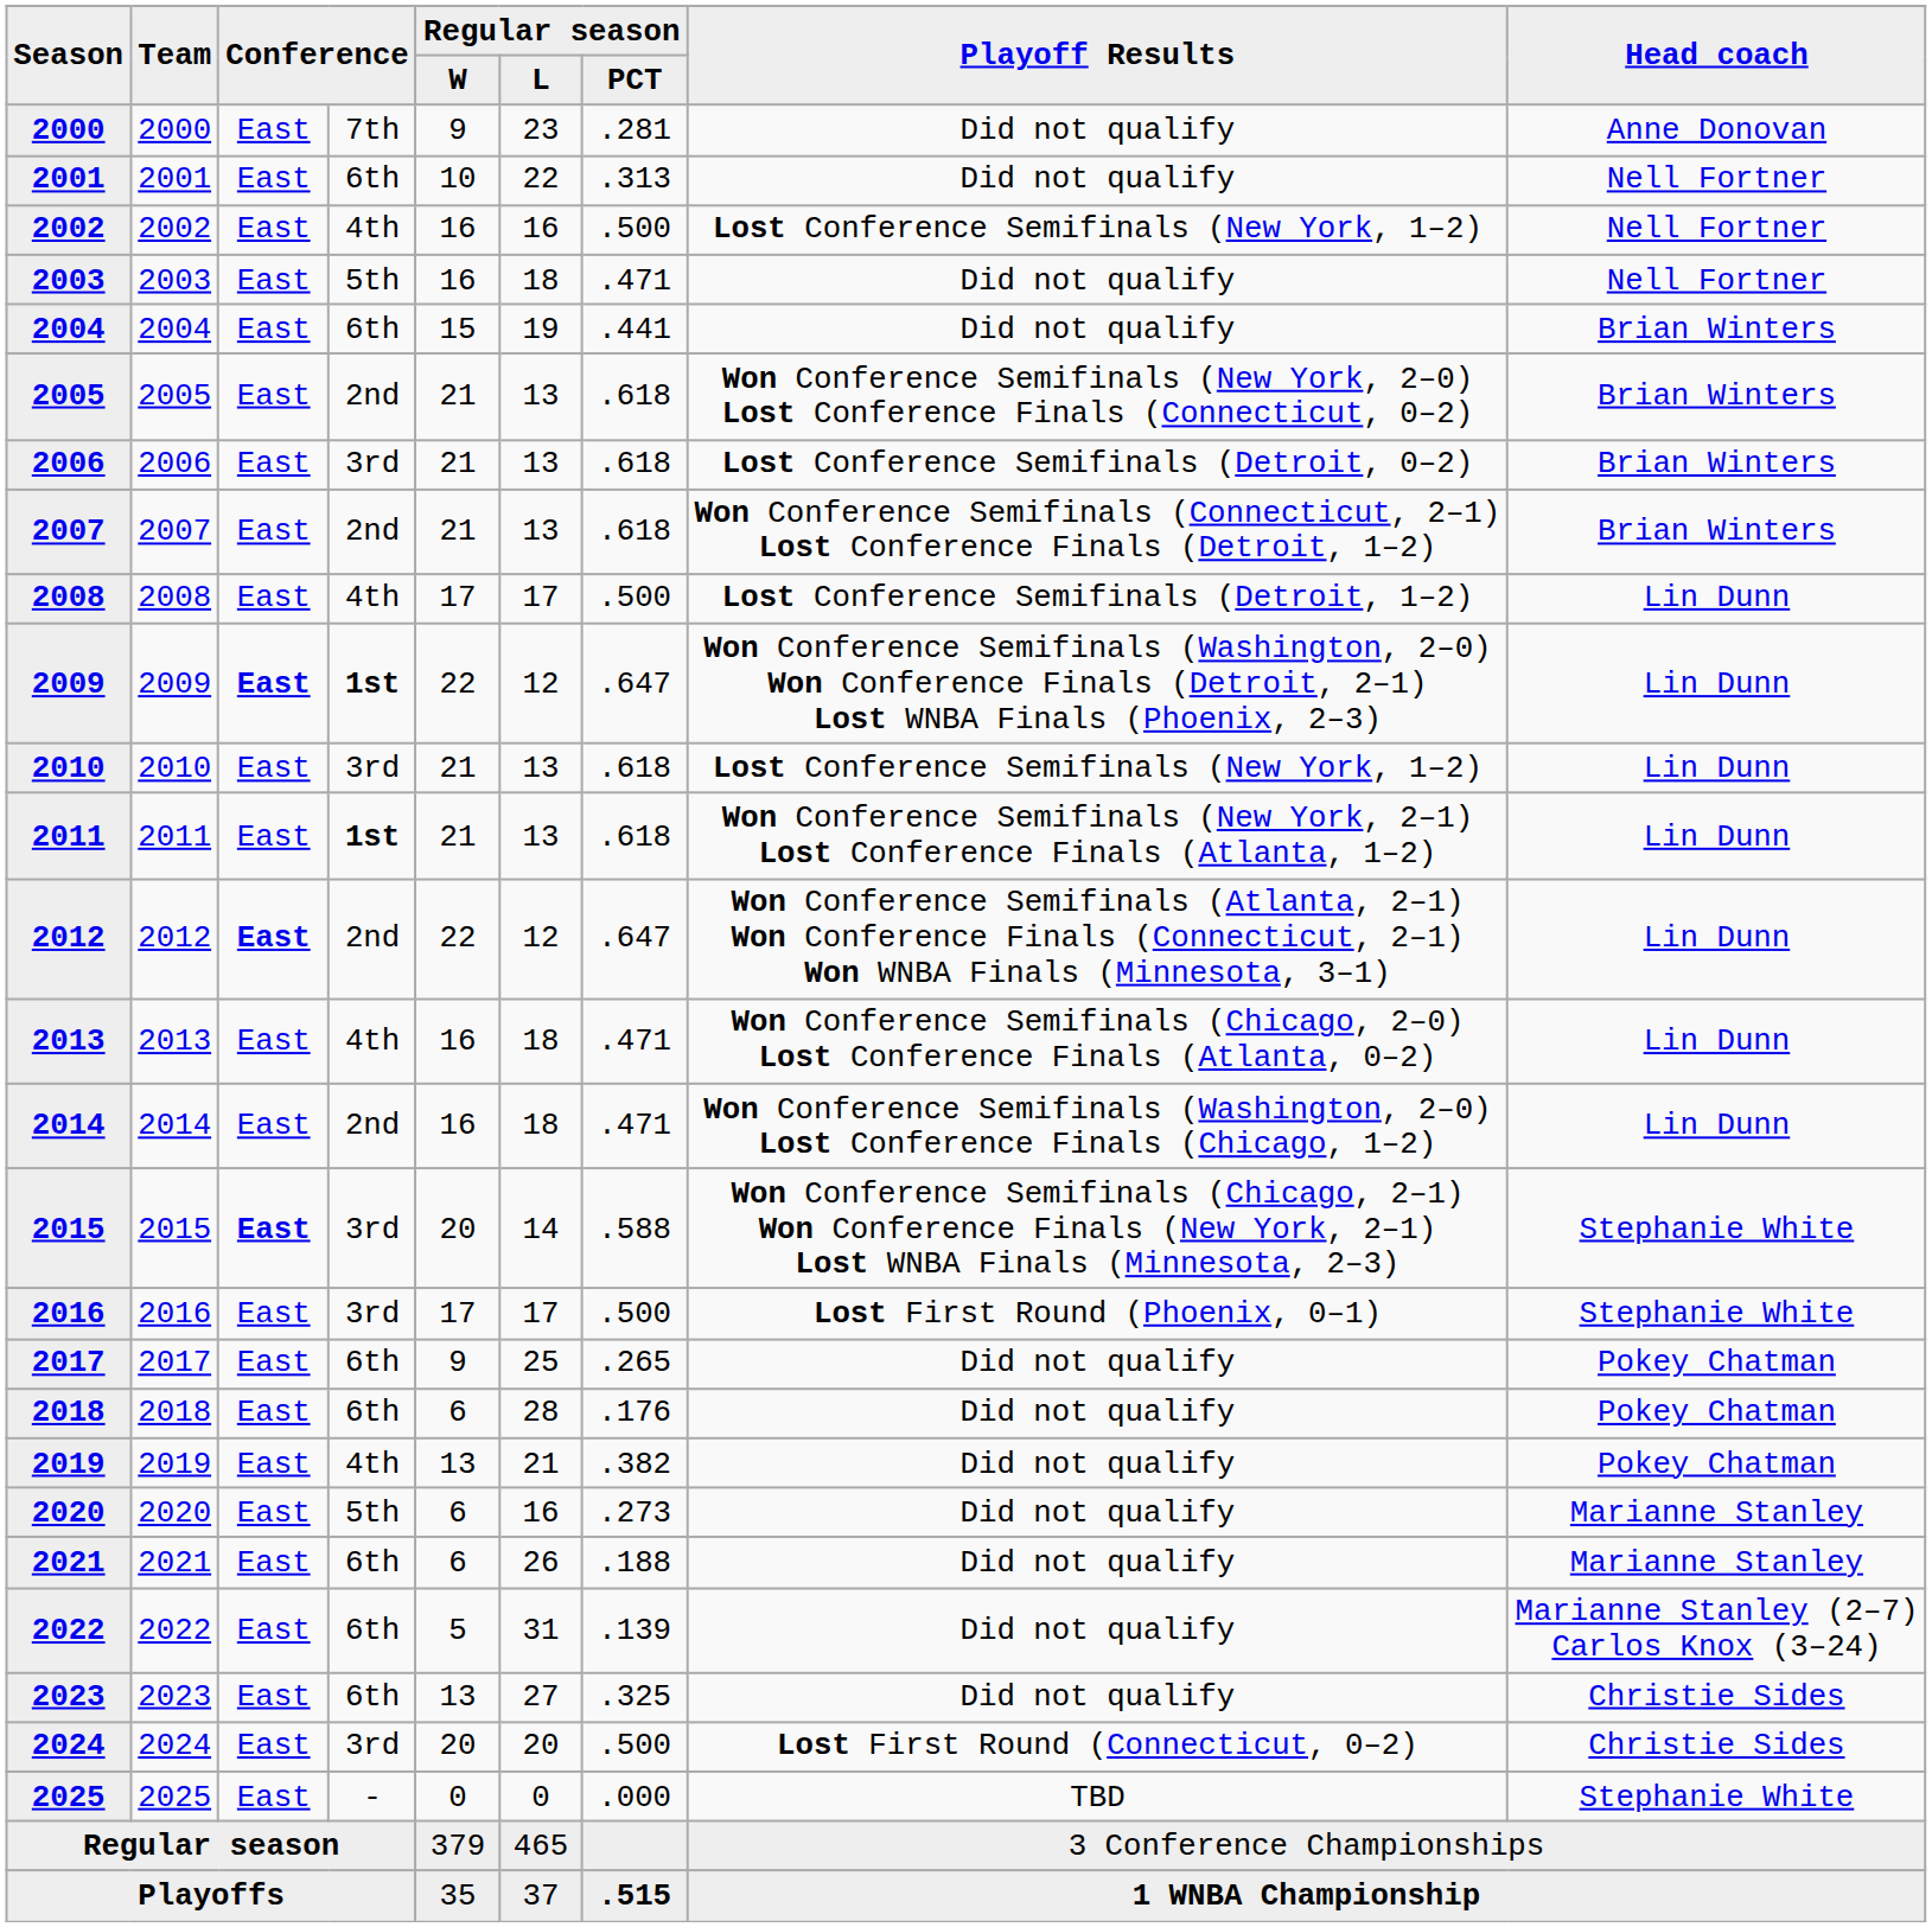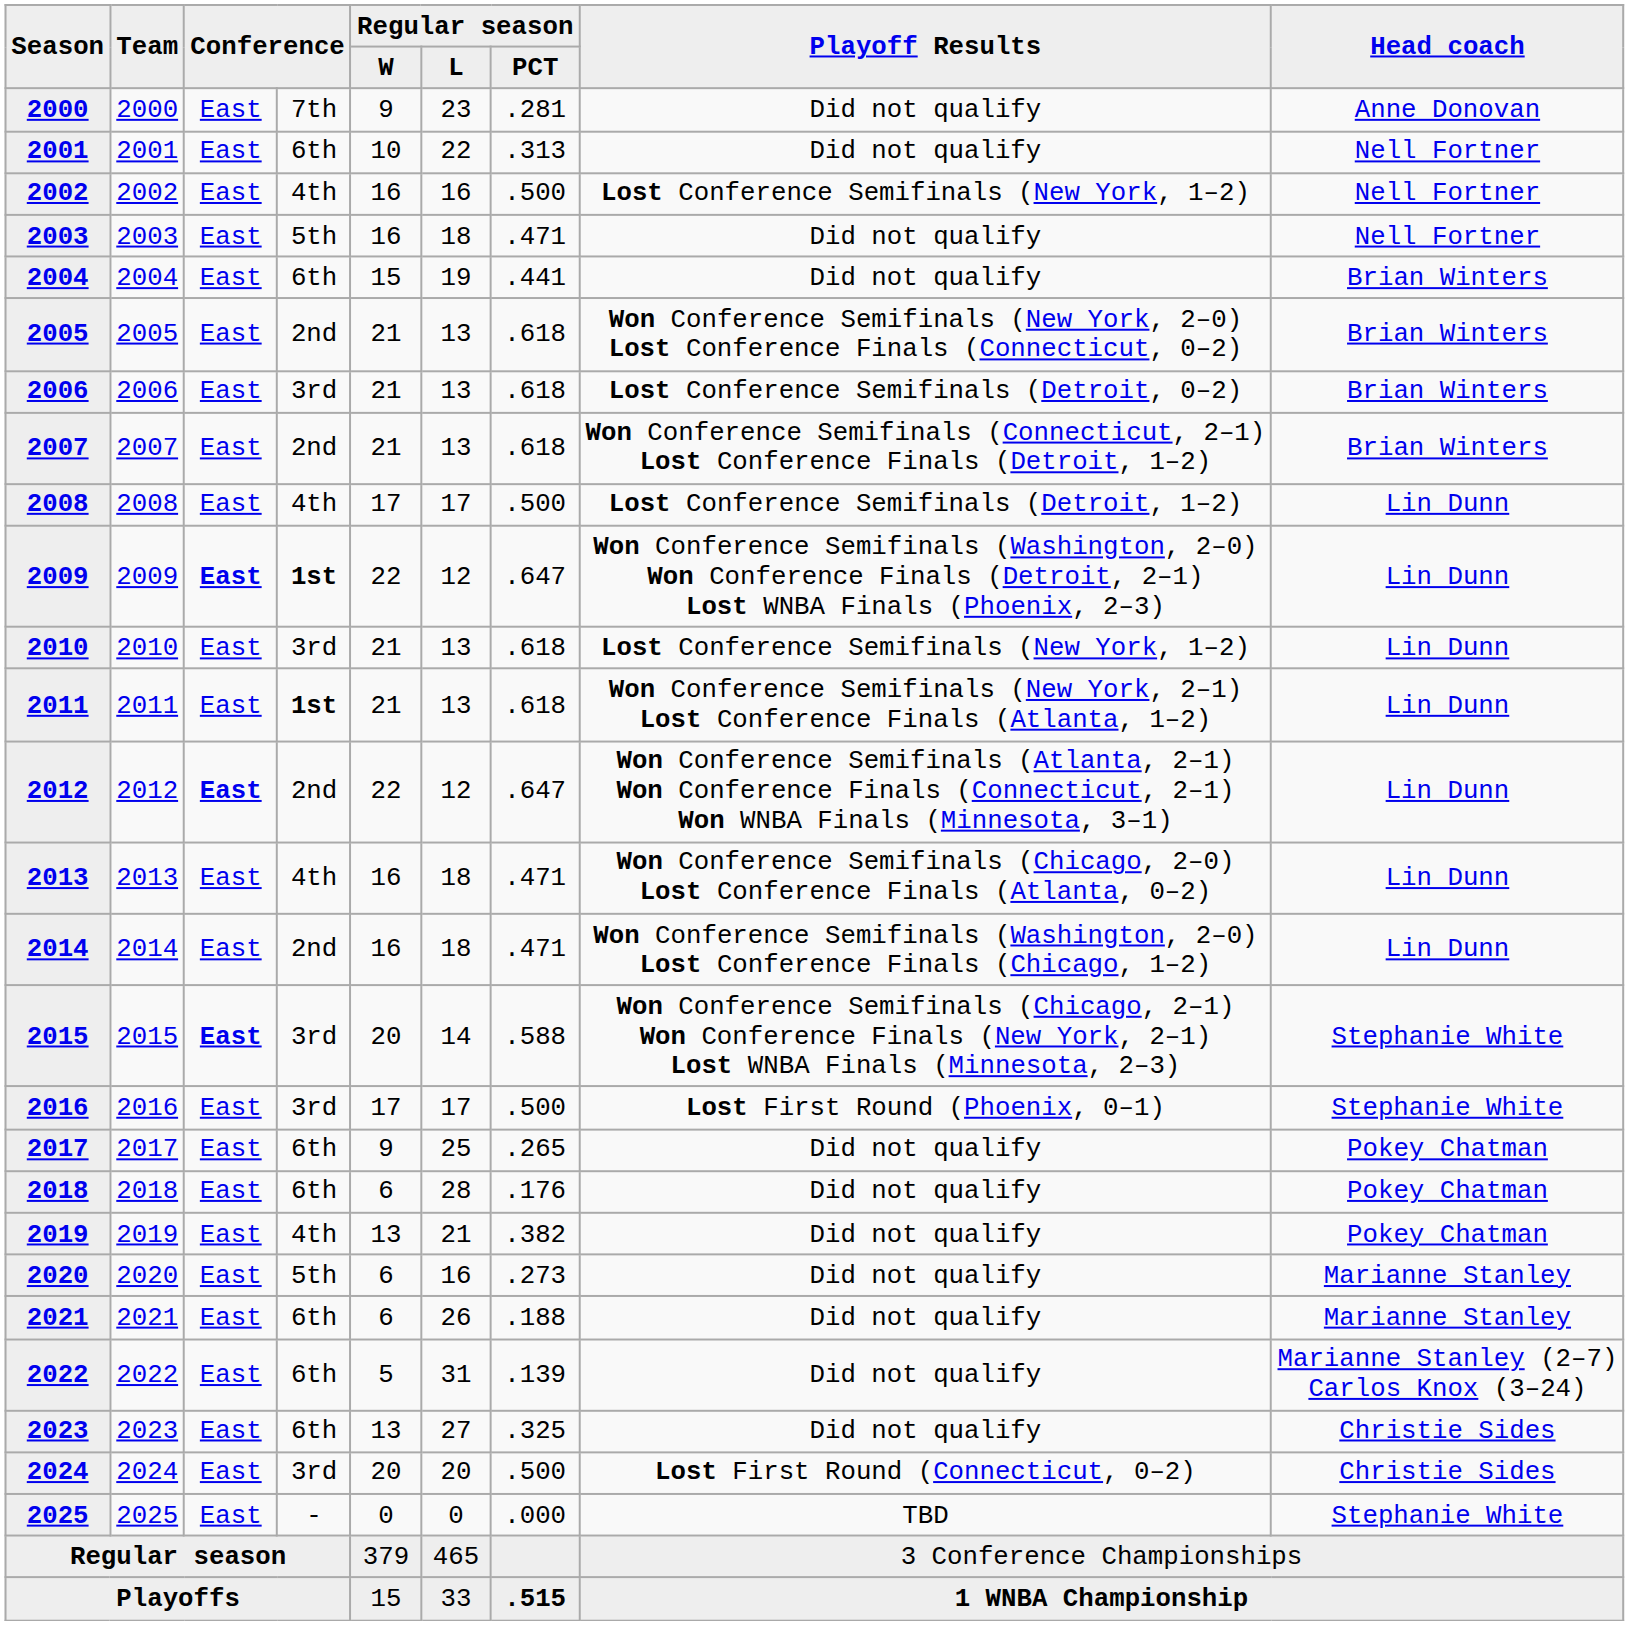 <table class="wikitable" style="text-align: center; margin:1em auto;">
 <tr>
 <th rowspan=2 style="background:#eee;">Season</th>
 <th rowspan=2 style="background:#eee;">Team</th>
 <th rowspan=2 colspan=2 style="background:#eee;">Conference</th>
 <th colspan=3 style="background:#eee;">Regular season</th>
 <th rowspan=2 style="background:#eee;"><a href='#'>Playoff</a> Results</th>
 <th rowspan=2 style="background:#eee;"><a href='#'>Head coach</a></th>
 </tr>
 <tr>
 <th style="background:#eee;">W</th>
 <th style="background:#eee;">L</th>
 <th style="background:#eee;">PCT</th>
 </tr>
 <tr>
 <th scope="row" style="background:#eee;"><a href='#'>2000</a></th>
 <td><a href='#'>2000</a></td>
 <td><a href='#'>East</a></td>
 <td>7th</td>
 <td>9</td>
 <td>23</td>
 <td>.281</td>
 <td>Did not qualify</td>
 <td><a href='#'>Anne Donovan</a></td>
 </tr>
 <tr>
 <th scope="row" style="background:#eee;"><a href='#'>2001</a></th>
 <td><a href='#'>2001</a></td>
 <td><a href='#'>East</a></td>
 <td>6th</td>
 <td>10</td>
 <td>22</td>
 <td>.313</td>
 <td>Did not qualify</td>
 <td><a href='#'>Nell Fortner</a></td>
 </tr>
 <tr>
 <th scope="row" style="background:#eee;"><a href='#'>2002</a></th>
 <td><a href='#'>2002</a></td>
 <td><a href='#'>East</a></td>
 <td>4th</td>
 <td>16</td>
 <td>16</td>
 <td>.500</td>
 <td><strong>Lost</strong> Conference Semifinals (<a href='#'>New York</a>, 1–2)</td>
 <td><a href='#'>Nell Fortner</a></td>
 </tr>
 <tr>
 <th scope="row" style="background:#eee;"><a href='#'>2003</a></th>
 <td><a href='#'>2003</a></td>
 <td><a href='#'>East</a></td>
 <td>5th</td>
 <td>16</td>
 <td>18</td>
 <td>.471</td>
 <td>Did not qualify</td>
 <td><a href='#'>Nell Fortner</a></td>
 </tr>
 <tr>
 <th scope="row" style="background:#eee;"><a href='#'>2004</a></th>
 <td><a href='#'>2004</a></td>
 <td><a href='#'>East</a></td>
 <td>6th</td>
 <td>15</td>
 <td>19</td>
 <td>.441</td>
 <td>Did not qualify</td>
 <td><a href='#'>Brian Winters</a></td>
 </tr>
 <tr>
 <th scope="row" style="background:#eee;"><a href='#'>2005</a></th>
 <td><a href='#'>2005</a></td>
 <td><a href='#'>East</a></td>
 <td>2nd</td>
 <td>21</td>
 <td>13</td>
 <td>.618</td>
 <td><strong>Won</strong> Conference Semifinals (<a href='#'>New York</a>, 2–0)<br> <strong>Lost</strong> Conference Finals (<a href='#'>Connecticut</a>, 0–2)</td>
 <td><a href='#'>Brian Winters</a></td>
 </tr>
 <tr>
 <th scope="row" style="background:#eee;"><a href='#'>2006</a></th>
 <td><a href='#'>2006</a></td>
 <td><a href='#'>East</a></td>
 <td>3rd</td>
 <td>21</td>
 <td>13</td>
 <td>.618</td>
 <td><strong>Lost</strong> Conference Semifinals (<a href='#'>Detroit</a>, 0–2)</td>
 <td><a href='#'>Brian Winters</a></td>
 </tr>
 <tr>
 <th scope="row" style="background:#eee;"><a href='#'>2007</a></th>
 <td><a href='#'>2007</a></td>
 <td><a href='#'>East</a></td>
 <td>2nd</td>
 <td>21</td>
 <td>13</td>
 <td>.618</td>
 <td><strong>Won</strong> Conference Semifinals (<a href='#'>Connecticut</a>, 2–1)<br> <strong>Lost</strong> Conference Finals (<a href='#'>Detroit</a>, 1–2)</td>
 <td><a href='#'>Brian Winters</a></td>
 </tr>
 <tr>
 <th scope="row" style="background:#eee;"><a href='#'>2008</a></th>
 <td><a href='#'>2008</a></td>
 <td><a href='#'>East</a></td>
 <td>4th</td>
 <td>17</td>
 <td>17</td>
 <td>.500</td>
 <td><strong>Lost</strong> Conference Semifinals (<a href='#'>Detroit</a>, 1–2)</td>
 <td><a href='#'>Lin Dunn</a></td>
 </tr>
 <tr>
 <th scope="row" style="background:#eee;"><a href='#'>2009</a></th>
 <td><a href='#'>2009</a></td>
 <td><strong><a href='#'>East</a></strong></td>
 <td><strong>1st</strong></td>
 <td>22</td>
 <td>12</td>
 <td>.647</td>
 <td><strong>Won</strong> Conference Semifinals (<a href='#'>Washington</a>, 2–0)<br> <strong>Won</strong> Conference Finals (<a href='#'>Detroit</a>, 2–1)<br> <strong>Lost</strong> WNBA Finals (<a href='#'>Phoenix</a>, 2–3)</td>
 <td><a href='#'>Lin Dunn</a></td>
 </tr>
 <tr>
 <th scope="row" style="background:#eee;"><a href='#'>2010</a></th>
 <td><a href='#'>2010</a></td>
 <td><a href='#'>East</a></td>
 <td>3rd</td>
 <td>21</td>
 <td>13</td>
 <td>.618</td>
 <td><strong>Lost</strong> Conference Semifinals (<a href='#'>New York</a>, 1–2)</td>
 <td><a href='#'>Lin Dunn</a></td>
 </tr>
 <tr>
 <th scope="row" style="background:#eee;"><a href='#'>2011</a></th>
 <td><a href='#'>2011</a></td>
 <td><a href='#'>East</a></td>
 <td><strong>1st</strong></td>
 <td>21</td>
 <td>13</td>
 <td>.618</td>
 <td><strong>Won</strong> Conference Semifinals (<a href='#'>New York</a>, 2–1)<br> <strong>Lost</strong> Conference Finals (<a href='#'>Atlanta</a>, 1–2)</td>
 <td><a href='#'>Lin Dunn</a></td>
 </tr>
 <tr>
 <th scope="row" style="background:#eee;"><a href='#'>2012</a></th>
 <td><a href='#'>2012</a></td>
 <td><strong><a href='#'>East</a></strong></td>
 <td>2nd</td>
 <td>22</td>
 <td>12</td>
 <td>.647</td>
 <td><strong>Won</strong> Conference Semifinals (<a href='#'>Atlanta</a>, 2–1)<br><strong>Won</strong> Conference Finals (<a href='#'>Connecticut</a>, 2–1)<br><strong>Won</strong> WNBA Finals (<a href='#'>Minnesota</a>, 3–1)</td>
 <td><a href='#'>Lin Dunn</a></td>
 </tr>
 <tr>
 <th scope="row" style="background:#eee;"><a href='#'>2013</a></th>
 <td><a href='#'>2013</a></td>
 <td><a href='#'>East</a></td>
 <td>4th</td>
 <td>16</td>
 <td>18</td>
 <td>.471</td>
 <td><strong>Won</strong> Conference Semifinals (<a href='#'>Chicago</a>, 2–0)<br><strong>Lost</strong> Conference Finals (<a href='#'>Atlanta</a>, 0–2)</td>
 <td><a href='#'>Lin Dunn</a></td>
 </tr>
 <tr>
 <th scope="row" style="background:#eee;"><a href='#'>2014</a></th>
 <td><a href='#'>2014</a></td>
 <td><a href='#'>East</a></td>
 <td>2nd</td>
 <td>16</td>
 <td>18</td>
 <td>.471</td>
 <td><strong>Won</strong> Conference Semifinals (<a href='#'>Washington</a>, 2–0)<br><strong>Lost</strong> Conference Finals (<a href='#'>Chicago</a>, 1–2)</td>
 <td><a href='#'>Lin Dunn</a></td>
 </tr>
 <tr>
 <th scope="row" style="background:#eee;"><a href='#'>2015</a></th>
 <td><a href='#'>2015</a></td>
 <td><strong><a href='#'>East</a></strong></td>
 <td>3rd</td>
 <td>20</td>
 <td>14</td>
 <td>.588</td>
 <td><strong>Won</strong> Conference Semifinals (<a href='#'>Chicago</a>, 2–1)<br> <strong>Won</strong> Conference Finals (<a href='#'>New York</a>, 2–1)<br> <strong>Lost</strong> WNBA Finals (<a href='#'>Minnesota</a>, 2–3)</td>
 <td><a href='#'>Stephanie White</a></td>
 </tr>
 <tr>
 <th scope="row" style="background:#eee;"><a href='#'>2016</a></th>
 <td><a href='#'>2016</a></td>
 <td><a href='#'>East</a></td>
 <td>3rd</td>
 <td>17</td>
 <td>17</td>
 <td>.500</td>
 <td><strong>Lost</strong> First Round (<a href='#'>Phoenix</a>, 0–1)</td>
 <td><a href='#'>Stephanie White</a></td>
 </tr>
 <tr>
 <th scope="row" style="background:#eee;"><a href='#'>2017</a></th>
 <td><a href='#'>2017</a></td>
 <td><a href='#'>East</a></td>
 <td>6th</td>
 <td>9</td>
 <td>25</td>
 <td>.265</td>
 <td>Did not qualify</td>
 <td><a href='#'>Pokey Chatman</a></td>
 </tr>
 <tr>
 <th scope="row" style="background:#eee;"><a href='#'>2018</a></th>
 <td><a href='#'>2018</a></td>
 <td><a href='#'>East</a></td>
 <td>6th</td>
 <td>6</td>
 <td>28</td>
 <td>.176</td>
 <td>Did not qualify</td>
 <td><a href='#'>Pokey Chatman</a></td>
 </tr>
 <tr>
 <th scope="row" style="background:#eee;"><a href='#'>2019</a></th>
 <td><a href='#'>2019</a></td>
 <td><a href='#'>East</a></td>
 <td>4th</td>
 <td>13</td>
 <td>21</td>
 <td>.382</td>
 <td>Did not qualify</td>
 <td><a href='#'>Pokey Chatman</a></td>
 </tr>
 <tr>
 <th scope="row" style="background:#eee;"><a href='#'>2020</a></th>
 <td><a href='#'>2020</a></td>
 <td><a href='#'>East</a></td>
 <td>5th</td>
 <td>6</td>
 <td>16</td>
 <td>.273</td>
 <td>Did not qualify</td>
 <td><a href='#'>Marianne Stanley</a></td>
 </tr>
 <tr>
 <th scope="row" style="background:#eee;"><a href='#'>2021</a></th>
 <td><a href='#'>2021</a></td>
 <td><a href='#'>East</a></td>
 <td>6th</td>
 <td>6</td>
 <td>26</td>
 <td>.188</td>
 <td>Did not qualify</td>
 <td><a href='#'>Marianne Stanley</a></td>
 </tr>
 <tr>
 <th scope="row" style="background:#eee;"><a href='#'>2022</a></th>
 <td><a href='#'>2022</a></td>
 <td><a href='#'>East</a></td>
 <td>6th</td>
 <td>5</td>
 <td>31</td>
 <td>.139</td>
 <td>Did not qualify</td>
 <td><a href='#'>Marianne Stanley</a> (2–7)<br><a href='#'>Carlos Knox</a> (3–24)</td>
 </tr>
 <tr>
 <th scope="row" style="background:#eee;"><a href='#'>2023</a></th>
 <td><a href='#'>2023</a></td>
 <td><a href='#'>East</a></td>
 <td>6th</td>
 <td>13</td>
 <td>27</td>
 <td>.325</td>
 <td>Did not qualify</td>
 <td><a href='#'>Christie Sides</a></td>
 </tr>
 <tr>
 <th scope="row" style="background:#eee;"><a href='#'>2024</a></th>
 <td><a href='#'>2024</a></td>
 <td><a href='#'>East</a></td>
 <td>3rd</td>
 <td>20</td>
 <td>20</td>
 <td>.500</td>
 <td><strong>Lost</strong> First Round (<a href='#'>Connecticut</a>, 0–2)</td>
 <td><a href='#'>Christie Sides</a></td>
 </tr>
 <tr>
 <th scope="row" style="background:#eee;"><a href='#'>2025</a></th>
 <td><a href='#'>2025</a></td>
 <td><a href='#'>East</a></td>
 <td>-</td>
 <td>0</td>
 <td>0</td>
 <td>.000</td>
 <td>TBD</td>
 <td><a href='#'>Stephanie White</a></td>
 </tr>
 <tr>
 <th colspan=4 style="background:#eee;">Regular season</th>
 <td style="background:#eee;">379</td>
 <td style="background:#eee;">465</td>
 <td style="background:#eee;"></td>
 <td colspan=2 style="background:#eee;">3 Conference Championships</td>
 </tr>
 <tr>
 <th colspan=4 style="background:#eee;">Playoffs</th>
-<td style="background:#eee;">35</td>
-<td style="background:#eee;">37</td>
+<td style="background:#eee;">15</td>
+<td style="background:#eee;">33</td>
 <td style="background:#eee;"><strong>.515</strong></td>
 <td colspan=2 style="background:#eee;"><strong>1 WNBA Championship</strong></td>
 </tr>
 </table>
